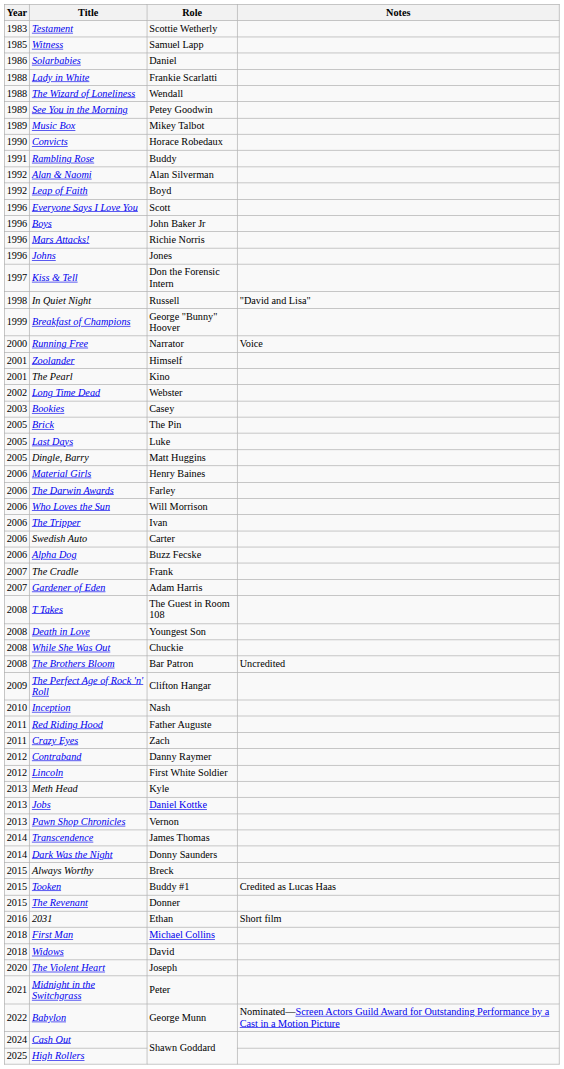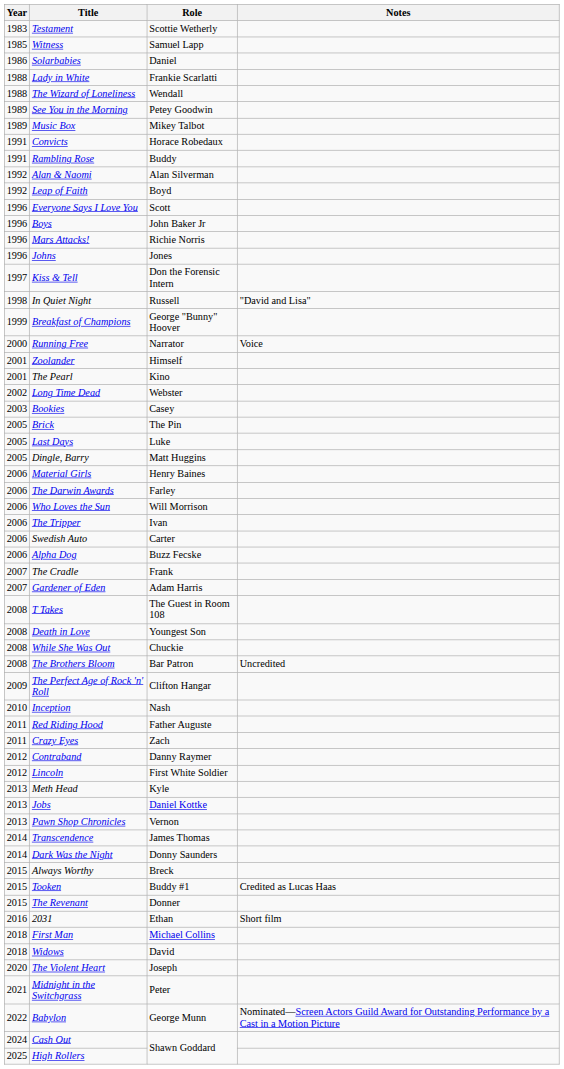 <table class = "wikitable sortable">
 <tr>
 <th>Year</th>
 <th>Title</th>
 <th>Role</th>
 <th class = "unsortable">Notes</th>
 </tr>
 <tr>
 <td>1983</td>
 <td><em><a href='#'>Testament</a></em></td>
 <td>Scottie Wetherly</td>
 <td></td>
 </tr>
 <tr>
 <td>1985</td>
 <td><em><a href='#'>Witness</a></em></td>
 <td>Samuel Lapp</td>
 <td></td>
 </tr>
 <tr>
 <td>1986</td>
 <td><em><a href='#'>Solarbabies</a></em></td>
 <td>Daniel</td>
 <td></td>
 </tr>
 <tr>
 <td>1988</td>
 <td><em><a href='#'>Lady in White</a></em></td>
 <td>Frankie Scarlatti</td>
 <td></td>
 </tr>
 <tr>
 <td>1988</td>
 <td><em><a href='#'>The Wizard of Loneliness</a></em></td>
 <td>Wendall</td>
 <td></td>
 </tr>
 <tr>
 <td>1989</td>
 <td><em><a href='#'>See You in the Morning</a></em></td>
 <td>Petey Goodwin</td>
 <td></td>
 </tr>
 <tr>
 <td>1989</td>
 <td><em><a href='#'>Music Box</a></em></td>
 <td>Mikey Talbot</td>
 <td></td>
 </tr>
 <tr>
-<td>1990</td>
+<td>1991</td>
 <td><em><a href='#'>Convicts</a></em></td>
 <td>Horace Robedaux</td>
 <td></td>
 </tr>
 <tr>
 <td>1991</td>
 <td><em><a href='#'>Rambling Rose</a></em></td>
 <td>Buddy</td>
 <td></td>
 </tr>
 <tr>
 <td>1992</td>
 <td><em><a href='#'>Alan & Naomi</a></em></td>
 <td>Alan Silverman</td>
 <td></td>
 </tr>
 <tr>
 <td>1992</td>
 <td><em><a href='#'>Leap of Faith</a></em></td>
 <td>Boyd</td>
 <td></td>
 </tr>
 <tr>
 <td>1996</td>
 <td><em><a href='#'>Everyone Says I Love You</a></em></td>
 <td>Scott</td>
 <td></td>
 </tr>
 <tr>
 <td>1996</td>
 <td><em><a href='#'>Boys</a></em></td>
 <td>John Baker Jr</td>
 <td></td>
 </tr>
 <tr>
 <td>1996</td>
 <td><em><a href='#'>Mars Attacks!</a></em></td>
 <td>Richie Norris</td>
 <td></td>
 </tr>
 <tr>
 <td>1996</td>
 <td><em><a href='#'>Johns</a></em></td>
 <td>Jones</td>
 <td></td>
 </tr>
 <tr>
 <td>1997</td>
 <td><em><a href='#'>Kiss & Tell</a></em></td>
 <td>Don the Forensic Intern</td>
 <td></td>
 </tr>
 <tr>
 <td>1998</td>
 <td><em>In Quiet Night</em></td>
 <td>Russell</td>
 <td>"David and Lisa"</td>
 </tr>
 <tr>
 <td>1999</td>
 <td><em><a href='#'>Breakfast of Champions</a></em></td>
 <td>George "Bunny" Hoover</td>
 <td></td>
 </tr>
 <tr>
 <td>2000</td>
 <td><em><a href='#'>Running Free</a></em></td>
 <td>Narrator</td>
 <td>Voice</td>
 </tr>
 <tr>
 <td>2001</td>
 <td><em><a href='#'>Zoolander</a></em></td>
 <td>Himself</td>
 <td></td>
 </tr>
 <tr>
 <td>2001</td>
 <td><em>The Pearl</em></td>
 <td>Kino</td>
 <td></td>
 </tr>
 <tr>
 <td>2002</td>
 <td><em><a href='#'>Long Time Dead</a></em></td>
 <td>Webster</td>
 <td></td>
 </tr>
 <tr>
 <td>2003</td>
 <td><em><a href='#'>Bookies</a></em></td>
 <td>Casey</td>
 <td></td>
 </tr>
 <tr>
 <td>2005</td>
 <td><em><a href='#'>Brick</a></em></td>
 <td>The Pin</td>
 <td></td>
 </tr>
 <tr>
 <td>2005</td>
 <td><em><a href='#'>Last Days</a></em></td>
 <td>Luke</td>
 <td></td>
 </tr>
 <tr>
 <td>2005</td>
 <td><em>Dingle, Barry</em></td>
 <td>Matt Huggins</td>
 <td></td>
 </tr>
 <tr>
 <td>2006</td>
 <td><em><a href='#'>Material Girls</a></em></td>
 <td>Henry Baines</td>
 <td></td>
 </tr>
 <tr>
 <td>2006</td>
 <td><em><a href='#'>The Darwin Awards</a></em></td>
 <td>Farley</td>
 <td></td>
 </tr>
 <tr>
 <td>2006</td>
 <td><em><a href='#'>Who Loves the Sun</a></em></td>
 <td>Will Morrison</td>
 <td></td>
 </tr>
 <tr>
 <td>2006</td>
 <td><em><a href='#'>The Tripper</a></em></td>
 <td>Ivan</td>
 <td></td>
 </tr>
 <tr>
 <td>2006</td>
 <td><em>Swedish Auto</em></td>
 <td>Carter</td>
 <td></td>
 </tr>
 <tr>
 <td>2006</td>
 <td><em><a href='#'>Alpha Dog</a></em></td>
 <td>Buzz Fecske</td>
 <td></td>
 </tr>
 <tr>
 <td>2007</td>
 <td><em>The Cradle</em></td>
 <td>Frank</td>
 <td></td>
 </tr>
 <tr>
 <td>2007</td>
 <td><em><a href='#'>Gardener of Eden</a></em></td>
 <td>Adam Harris</td>
 <td></td>
 </tr>
 <tr>
 <td>2008</td>
 <td><em><a href='#'>T Takes</a></em></td>
 <td>The Guest in Room 108</td>
 <td></td>
 </tr>
 <tr>
 <td>2008</td>
 <td><em><a href='#'>Death in Love</a></em></td>
 <td>Youngest Son</td>
 <td></td>
 </tr>
 <tr>
 <td>2008</td>
 <td><em><a href='#'>While She Was Out</a></em></td>
 <td>Chuckie</td>
 <td></td>
 </tr>
 <tr>
 <td>2008</td>
 <td><em><a href='#'>The Brothers Bloom</a></em></td>
 <td>Bar Patron</td>
 <td>Uncredited</td>
 </tr>
 <tr>
 <td>2009</td>
 <td><em><a href='#'>The Perfect Age of Rock 'n' Roll</a></em></td>
 <td>Clifton Hangar</td>
 <td></td>
 </tr>
 <tr>
 <td>2010</td>
 <td><em><a href='#'>Inception</a></em></td>
 <td>Nash</td>
 <td></td>
 </tr>
 <tr>
 <td>2011</td>
 <td><em><a href='#'>Red Riding Hood</a></em></td>
 <td>Father Auguste</td>
 <td></td>
 </tr>
 <tr>
 <td>2011</td>
 <td><em><a href='#'>Crazy Eyes</a></em></td>
 <td>Zach</td>
 <td></td>
 </tr>
 <tr>
 <td>2012</td>
 <td><em><a href='#'>Contraband</a></em></td>
 <td>Danny Raymer</td>
 <td></td>
 </tr>
 <tr>
 <td>2012</td>
 <td><em><a href='#'>Lincoln</a></em></td>
 <td>First White Soldier</td>
 <td></td>
 </tr>
 <tr>
 <td>2013</td>
 <td><em>Meth Head</em></td>
 <td>Kyle</td>
 <td></td>
 </tr>
 <tr>
 <td>2013</td>
 <td><em><a href='#'>Jobs</a></em></td>
 <td><a href='#'>Daniel Kottke</a></td>
 <td></td>
 </tr>
 <tr>
 <td>2013</td>
 <td><em><a href='#'>Pawn Shop Chronicles</a></em></td>
 <td>Vernon</td>
 <td></td>
 </tr>
 <tr>
 <td>2014</td>
 <td><em><a href='#'>Transcendence</a></em></td>
 <td>James Thomas</td>
 <td></td>
 </tr>
 <tr>
 <td>2014</td>
 <td><em><a href='#'>Dark Was the Night</a></em></td>
 <td>Donny Saunders</td>
 <td></td>
 </tr>
 <tr>
 <td>2015</td>
 <td><em>Always Worthy</em></td>
 <td>Breck</td>
 <td></td>
 </tr>
 <tr>
 <td>2015</td>
 <td><em><a href='#'>Tooken</a></em></td>
 <td>Buddy #1</td>
 <td>Credited as Lucas Haas</td>
 </tr>
 <tr>
 <td>2015</td>
 <td><em><a href='#'>The Revenant</a></em></td>
 <td>Donner</td>
 <td></td>
 </tr>
 <tr>
 <td>2016</td>
 <td><em>2031</em></td>
 <td>Ethan</td>
 <td>Short film</td>
 </tr>
 <tr>
 <td>2018</td>
 <td><em><a href='#'>First Man</a></em></td>
 <td><a href='#'>Michael Collins</a></td>
 <td></td>
 </tr>
 <tr>
 <td>2018</td>
 <td><em><a href='#'>Widows</a></em></td>
 <td>David</td>
 <td></td>
 </tr>
 <tr>
 <td>2020</td>
 <td><em><a href='#'>The Violent Heart</a></em></td>
 <td>Joseph</td>
 <td></td>
 </tr>
 <tr>
 <td>2021</td>
 <td><em><a href='#'>Midnight in the Switchgrass</a></em></td>
 <td>Peter</td>
 <td></td>
 </tr>
 <tr>
 <td>2022</td>
 <td><em><a href='#'>Babylon</a></em></td>
 <td>George Munn</td>
 <td>Nominated—<a href='#'>Screen Actors Guild Award for Outstanding Performance by a Cast in a Motion Picture</a></td>
 </tr>
 <tr>
 <td>2024</td>
 <td><em><a href='#'>Cash Out</a></em></td>
 <td rowspan="2">Shawn Goddard</td>
 <td></td>
 </tr>
 <tr>
 <td>2025</td>
 <td><em><a href='#'>High Rollers</a></em></td>
 <td></td>
 </tr>
 </table>
